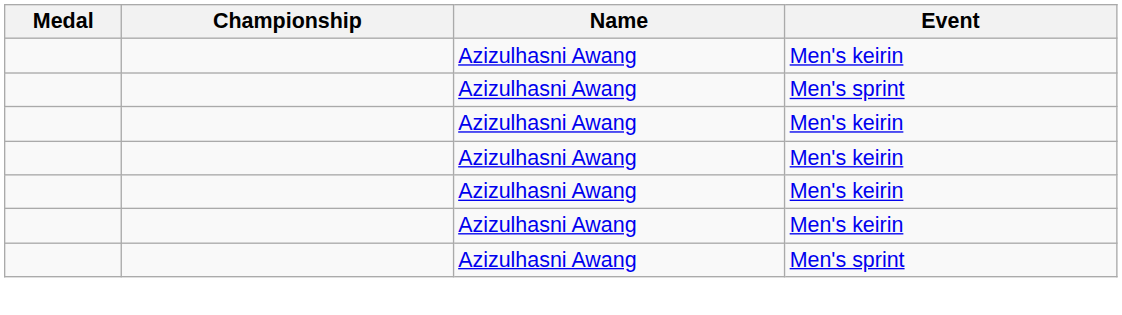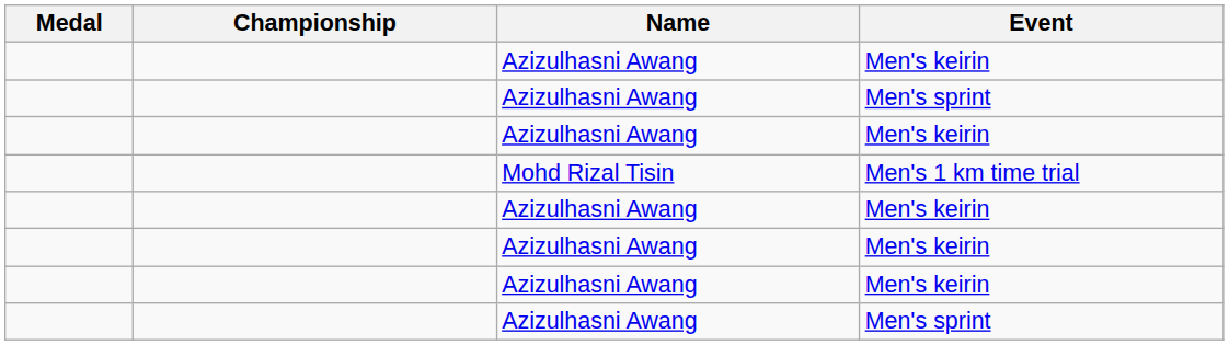 <table class="wikitable sortable">
 <tr>
 <th style="width:5em">Medal</th>
 <th style="width:15em">Championship</th>
 <th style="width:15em">Name</th>
 <th style="width:15em">Event</th>
 </tr>
 <tr>
 <td></td>
 <td></td>
 <td><a href='#'>Azizulhasni Awang</a></td>
 <td><a href='#'>Men's keirin</a></td>
 </tr>
 <tr>
 <td></td>
 <td></td>
 <td><a href='#'>Azizulhasni Awang</a></td>
 <td><a href='#'>Men's sprint</a></td>
 </tr>
 <tr>
 <td></td>
 <td></td>
 <td><a href='#'>Azizulhasni Awang</a></td>
 <td><a href='#'>Men's keirin</a></td>
 </tr>
 <tr>
 <td></td>
 <td></td>
+<td><a href='#'>Mohd Rizal Tisin</a></td>
+<td><a href='#'>Men's 1 km time trial</a></td>
+</tr>
+<tr>
+<td></td>
+<td></td>
 <td><a href='#'>Azizulhasni Awang</a></td>
 <td><a href='#'>Men's keirin</a></td>
 </tr>
 <tr>
 <td></td>
 <td></td>
 <td><a href='#'>Azizulhasni Awang</a></td>
 <td><a href='#'>Men's keirin</a></td>
 </tr>
 <tr>
 <td></td>
 <td></td>
 <td><a href='#'>Azizulhasni Awang</a></td>
 <td><a href='#'>Men's keirin</a></td>
 </tr>
 <tr>
 <td></td>
 <td></td>
 <td><a href='#'>Azizulhasni Awang</a></td>
 <td><a href='#'>Men's sprint</a></td>
 </tr>
 </table>
